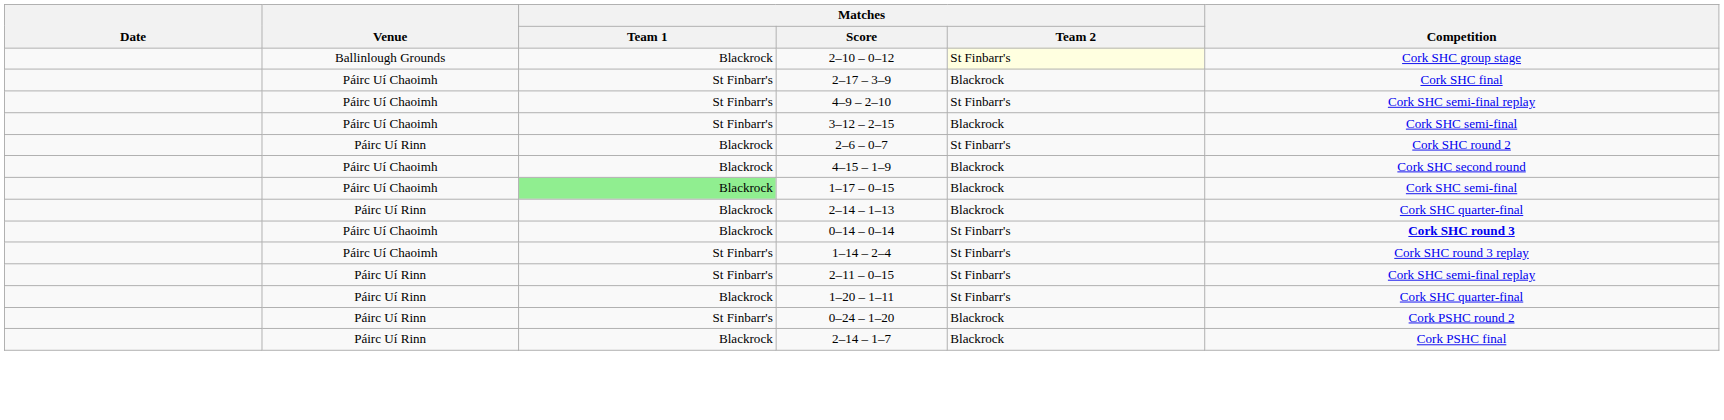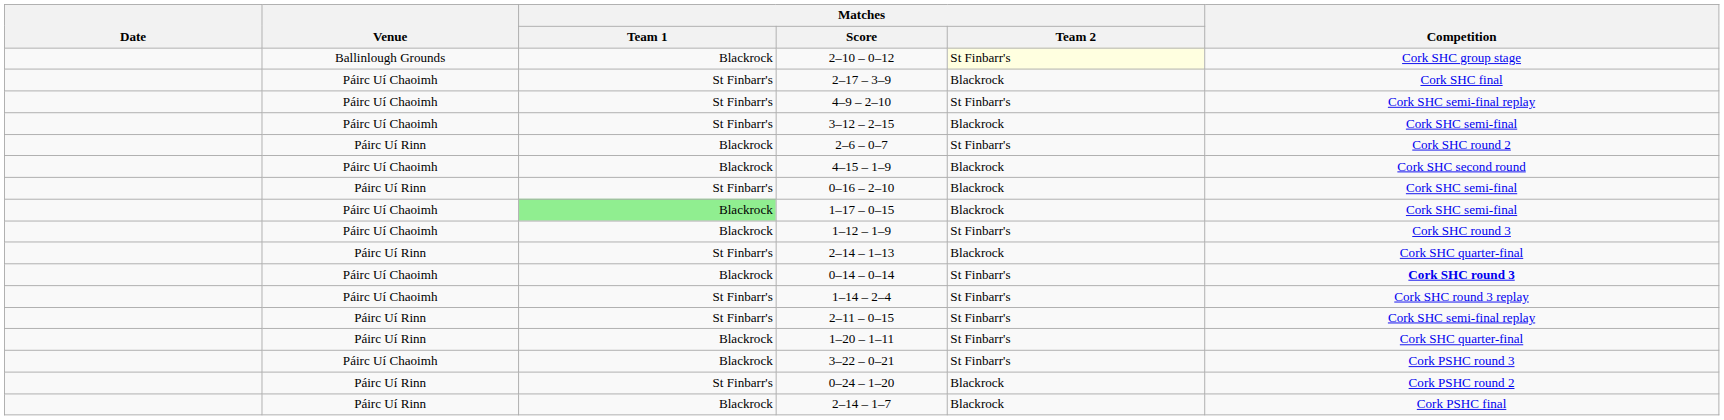 <table class="wikitable" style="font-size:90%;width:95%;text-align:center">
 <tr>
 <th rowspan="2" valign="bottom" width="15%">Date</th>
 <th rowspan="2" valign="bottom" width="15%">Venue</th>
 <th colspan="3" width="40%">Matches</th>
 <th rowspan="2" valign="bottom" width="30%">Competition</th>
 </tr>
 <tr>
 <th width="15%">Team 1</th>
 <th width="10%">Score</th>
 <th width="15%">Team 2</th>
 </tr>
 <tr>
 <td></td>
 <td>Ballinlough Grounds</td>
 <td align="right">Blackrock</td>
 <td align="center">2–10 – 0–12</td>
 <td align="left" style="background: lightyellow;">St Finbarr's</td>
 <td><a href='#'>Cork SHC group stage</a></td>
 </tr>
 <tr>
 <td></td>
 <td>Páirc Uí Chaoimh</td>
 <td align="right">St Finbarr's</td>
 <td align="center">2–17 – 3–9</td>
 <td align="left">Blackrock</td>
 <td><a href='#'>Cork SHC final</a></td>
 </tr>
 <tr>
 <td></td>
 <td>Páirc Uí Chaoimh</td>
 <td align="right">St Finbarr's</td>
 <td align="center">4–9 – 2–10</td>
 <td align="left">St Finbarr's</td>
 <td><a href='#'>Cork SHC semi-final replay</a></td>
 </tr>
 <tr>
 <td></td>
 <td>Páirc Uí Chaoimh</td>
 <td align="right">St Finbarr's</td>
 <td align="center">3–12 – 2–15</td>
 <td align="left">Blackrock</td>
 <td><a href='#'>Cork SHC semi-final</a></td>
 </tr>
 <tr>
 <td></td>
 <td>Páirc Uí Rinn</td>
 <td align="right">Blackrock</td>
 <td align="center">2–6 – 0–7</td>
 <td align="left">St Finbarr's</td>
 <td><a href='#'>Cork SHC round 2</a></td>
 </tr>
 <tr>
 <td></td>
 <td>Páirc Uí Chaoimh</td>
 <td align="right">Blackrock</td>
 <td align="center">4–15 – 1–9</td>
 <td align="left">Blackrock</td>
 <td><a href='#'>Cork SHC second round</a></td>
 </tr>
 <tr>
 <td></td>
+<td>Páirc Uí Rinn</td>
+<td align="right">St Finbarr's</td>
+<td align="center">0–16 – 2–10</td>
+<td align="left">Blackrock</td>
+<td><a href='#'>Cork SHC semi-final</a></td>
+</tr>
+<tr>
+<td></td>
 <td>Páirc Uí Chaoimh</td>
 <td align="right" style="background: lightgreen;">Blackrock</td>
 <td align="center">1–17 – 0–15</td>
 <td align="left">Blackrock</td>
 <td><a href='#'>Cork SHC semi-final</a></td>
 </tr>
 <tr>
 <td></td>
+<td>Páirc Uí Chaoimh</td>
+<td align="right">Blackrock</td>
+<td align="center">1–12 – 1–9</td>
+<td align="left">St Finbarr's</td>
+<td><a href='#'>Cork SHC round 3</a></td>
+</tr>
+<tr>
+<td></td>
 <td>Páirc Uí Rinn</td>
-<td align="right">Blackrock</td>
+<td align="right">St Finbarr's</td>
 <td align="center">2–14 – 1–13</td>
 <td align="left">Blackrock</td>
 <td><a href='#'>Cork SHC quarter-final</a></td>
 </tr>
 <tr>
 <td></td>
 <td>Páirc Uí Chaoimh</td>
 <td align="right">Blackrock</td>
 <td align="center">0–14 – 0–14</td>
 <td align="left">St Finbarr's</td>
 <td><strong><a href='#'>Cork SHC round 3</a></strong></td>
 </tr>
 <tr>
 <td></td>
 <td>Páirc Uí Chaoimh</td>
 <td align="right">St Finbarr's</td>
 <td align="center">1–14 – 2–4</td>
 <td align="left">St Finbarr's</td>
 <td><a href='#'>Cork SHC round 3 replay</a></td>
 </tr>
 <tr>
 <td></td>
 <td>Páirc Uí Rinn</td>
 <td align="right">St Finbarr's</td>
 <td align="center">2–11 – 0–15</td>
 <td align="left">St Finbarr's</td>
 <td><a href='#'>Cork SHC semi-final replay</a></td>
 </tr>
 <tr>
 <td></td>
 <td>Páirc Uí Rinn</td>
 <td align="right">Blackrock</td>
 <td align="center">1–20 – 1–11</td>
 <td align="left">St Finbarr's</td>
 <td><a href='#'>Cork SHC quarter-final</a></td>
 </tr>
 <tr>
 <td></td>
+<td>Páirc Uí Chaoimh</td>
+<td align="right">Blackrock</td>
+<td align="center">3–22 – 0–21</td>
+<td align="left">St Finbarr's</td>
+<td><a href='#'>Cork PSHC round 3</a></td>
+</tr>
+<tr>
+<td></td>
 <td>Páirc Uí Rinn</td>
 <td align="right">St Finbarr's</td>
 <td align="center">0–24 – 1–20</td>
 <td align="left">Blackrock</td>
 <td><a href='#'>Cork PSHC round 2</a></td>
 </tr>
 <tr>
 <td></td>
 <td>Páirc Uí Rinn</td>
 <td align="right">Blackrock</td>
 <td align="center">2–14 – 1–7</td>
 <td align="left">Blackrock</td>
 <td><a href='#'>Cork PSHC final</a></td>
 </tr>
 </table>
